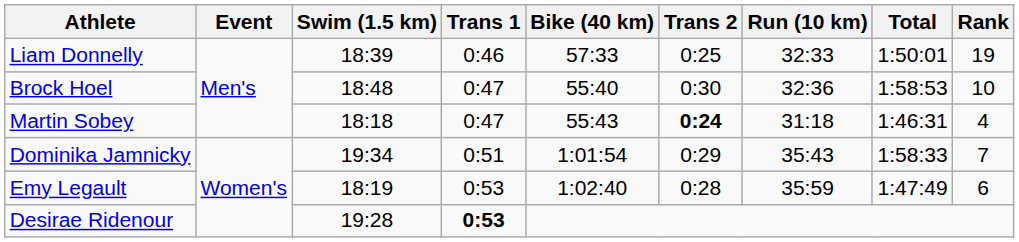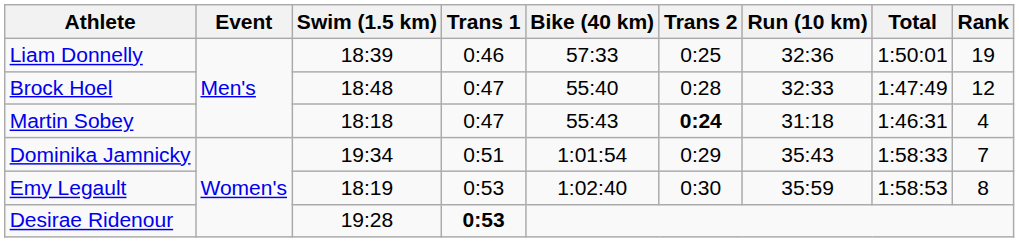 <table class="wikitable" style="font-size:90%">
 <tr>
 <th>Athlete</th>
 <th>Event</th>
 <th>Swim (1.5 km)</th>
 <th>Trans 1</th>
 <th>Bike (40 km)</th>
 <th>Trans 2</th>
 <th>Run (10 km)</th>
 <th>Total</th>
 <th>Rank</th>
 </tr>
 <tr align=center>
 <td align=left><a href='#'>Liam Donnelly</a></td>
 <td align=left rowspan=3><a href='#'>Men's</a></td>
 <td>18:39</td>
 <td>0:46</td>
 <td>57:33</td>
 <td>0:25</td>
-<td>32:33</td>
+<td>32:36</td>
 <td>1:50:01</td>
 <td>19</td>
 </tr>
 <tr align=center>
 <td align=left><a href='#'>Brock Hoel</a></td>
 <td>18:48</td>
 <td>0:47</td>
 <td>55:40</td>
-<td>0:30</td>
-<td>32:36</td>
-<td>1:58:53</td>
-<td>10</td>
+<td>0:28</td>
+<td>32:33</td>
+<td>1:47:49</td>
+<td>12</td>
 </tr>
 <tr align=center>
 <td align=left><a href='#'>Martin Sobey</a></td>
 <td>18:18</td>
 <td>0:47</td>
 <td>55:43</td>
 <td><strong>0:24</strong></td>
 <td>31:18</td>
 <td>1:46:31</td>
 <td>4</td>
 </tr>
 <tr align=center>
 <td align=left><a href='#'>Dominika Jamnicky</a></td>
 <td align=left rowspan=3><a href='#'>Women's</a></td>
 <td>19:34</td>
 <td>0:51</td>
 <td>1:01:54</td>
 <td>0:29</td>
 <td>35:43</td>
 <td>1:58:33</td>
 <td>7</td>
 </tr>
 <tr align=center>
 <td align=left><a href='#'>Emy Legault</a></td>
 <td>18:19</td>
 <td>0:53</td>
 <td>1:02:40</td>
-<td>0:28</td>
+<td>0:30</td>
 <td>35:59</td>
-<td>1:47:49</td>
-<td>6</td>
+<td>1:58:53</td>
+<td>8</td>
 </tr>
 <tr align=center>
 <td align=left><a href='#'>Desirae Ridenour</a></td>
 <td>19:28</td>
 <td><strong>0:53</strong></td>
 <td colspan=5></td>
 </tr>
 </table>
